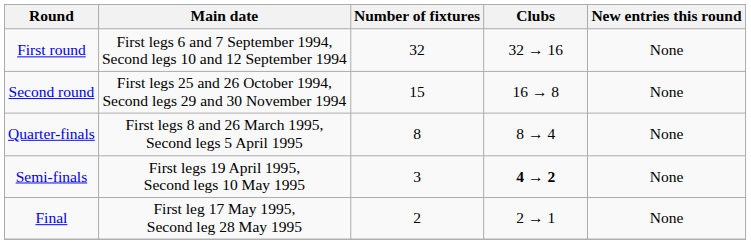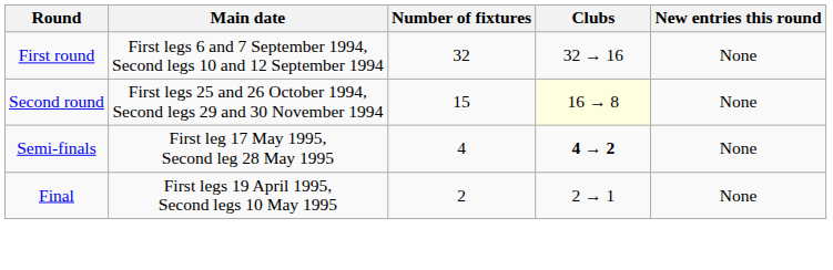 <table class="wikitable" style="text-align:center">
 <tr>
 <th>Round</th>
 <th>Main date</th>
 <th>Number of fixtures</th>
 <th width=100>Clubs</th>
 <th>New entries this round</th>
 </tr>
 <tr>
 <td><a href='#'>First round</a></td>
 <td>First legs 6 and 7 September 1994,<br>Second legs 10 and 12 September 1994</td>
 <td>32</td>
 <td>32 → 16</td>
 <td>None</td>
 </tr>
 <tr>
 <td><a href='#'>Second round</a></td>
 <td>First legs 25 and 26 October 1994,<br>Second legs 29 and 30 November 1994</td>
 <td>15</td>
-<td>16 → 8</td>
-<td>None</td>
-</tr>
-<tr>
-<td><a href='#'>Quarter-finals</a></td>
-<td>First legs 8 and 26 March 1995,<br>Second legs 5 April 1995</td>
-<td>8</td>
-<td>8 → 4</td>
+<td style="background: lightyellow;">16 → 8</td>
 <td>None</td>
 </tr>
 <tr>
 <td><a href='#'>Semi-finals</a></td>
-<td>First legs 19 April 1995,<br>Second legs 10 May 1995</td>
-<td>3</td>
+<td>First leg 17 May 1995,<br>Second leg 28 May 1995</td>
+<td>4</td>
 <td><strong>4 → 2</strong></td>
 <td>None</td>
 </tr>
 <tr>
 <td><a href='#'>Final</a></td>
-<td>First leg 17 May 1995,<br>Second leg 28 May 1995</td>
+<td>First legs 19 April 1995,<br>Second legs 10 May 1995</td>
 <td>2</td>
 <td>2 → 1</td>
 <td>None</td>
 </tr>
 <tr>
 </tr>
 </table>
